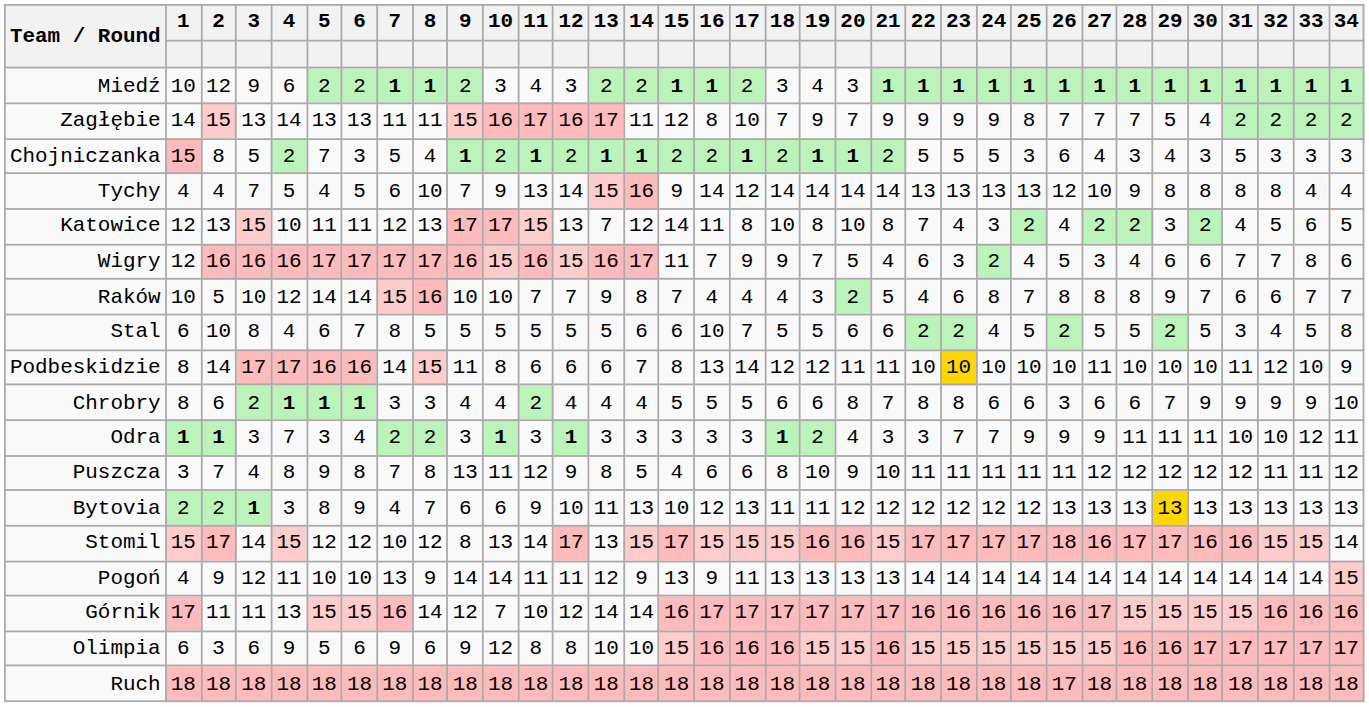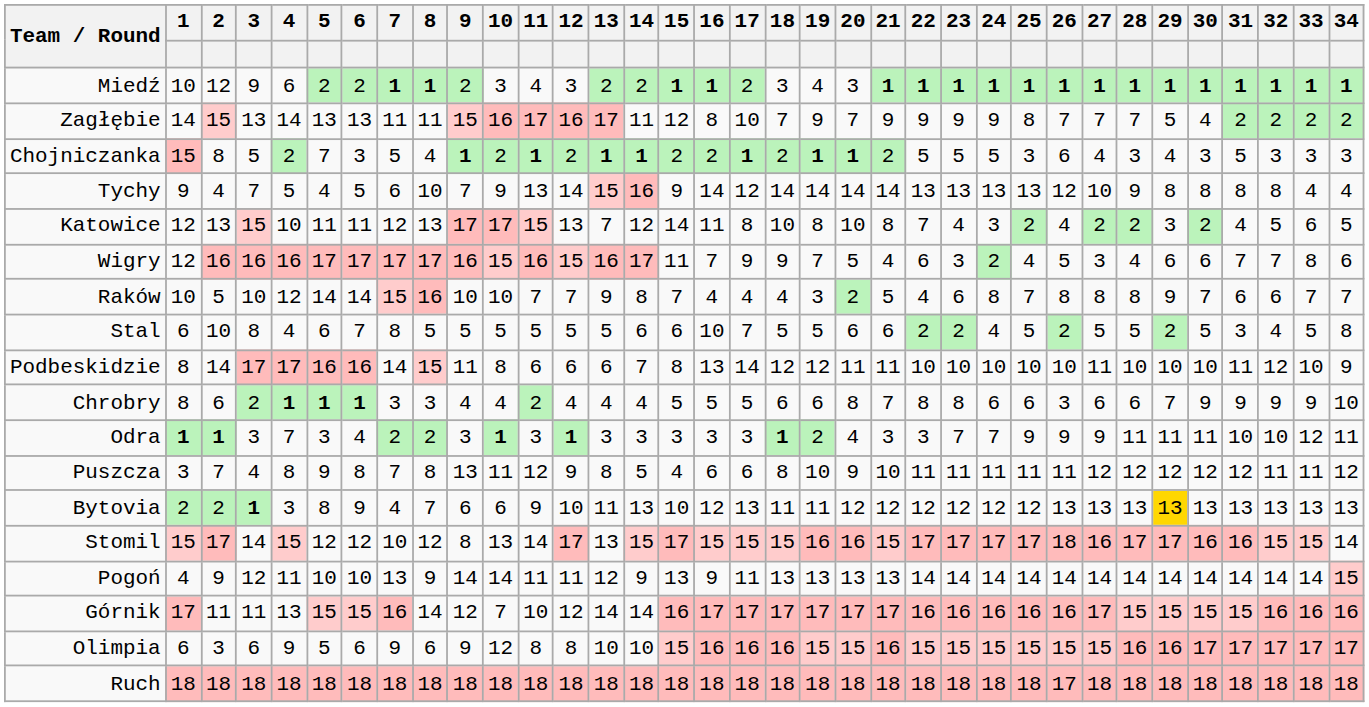 <table class="wikitable sortable" style="text-align: center; font-size: 90%">
 <tr style="background:#EFEFEF">
 <th rowspan=2>Team / Round</th>
 <th>1</th>
 <th>2</th>
 <th>3</th>
 <th>4</th>
 <th>5</th>
 <th>6</th>
 <th>7</th>
 <th>8</th>
 <th>9</th>
 <th>10</th>
 <th>11</th>
 <th>12</th>
 <th>13</th>
 <th>14</th>
 <th>15</th>
 <th>16</th>
 <th>17</th>
 <th>18</th>
 <th>19</th>
 <th>20</th>
 <th>21</th>
 <th>22</th>
 <th>23</th>
 <th>24</th>
 <th>25</th>
 <th>26</th>
 <th>27</th>
 <th>28</th>
 <th>29</th>
 <th>30</th>
 <th>31</th>
 <th>32</th>
 <th>33</th>
 <th>34</th>
 </tr>
 <tr>
 <th height="10"></th>
 <th></th>
 <th></th>
 <th></th>
 <th></th>
 <th></th>
 <th></th>
 <th></th>
 <th></th>
 <th></th>
 <th></th>
 <th></th>
 <th></th>
 <th></th>
 <th></th>
 <th></th>
 <th></th>
 <th></th>
 <th></th>
 <th></th>
 <th></th>
 <th></th>
 <th></th>
 <th></th>
 <th></th>
 <th></th>
 <th></th>
 <th></th>
 <th></th>
 <th></th>
 <th></th>
 <th></th>
 <th></th>
 <th></th>
 </tr>
 <tr>
 <td align="right">Miedź</td>
 <td>10</td>
 <td>12</td>
 <td>9</td>
 <td>6</td>
 <td bgcolor="#BBF3BB">2</td>
 <td bgcolor="#BBF3BB">2</td>
 <td bgcolor="#BBF3BB"><strong>1</strong></td>
 <td bgcolor="#BBF3BB"><strong>1</strong></td>
 <td bgcolor="#BBF3BB">2</td>
 <td>3</td>
 <td>4</td>
 <td>3</td>
 <td bgcolor="#BBF3BB">2</td>
 <td bgcolor="#BBF3BB">2</td>
 <td bgcolor="#BBF3BB"><strong>1</strong></td>
 <td bgcolor="#BBF3BB"><strong>1</strong></td>
 <td bgcolor="#BBF3BB">2</td>
 <td>3</td>
 <td>4</td>
 <td>3</td>
 <td bgcolor="#BBF3BB"><strong>1</strong></td>
 <td bgcolor="#BBF3BB"><strong>1</strong></td>
 <td bgcolor="#BBF3BB"><strong>1</strong></td>
 <td bgcolor="#BBF3BB"><strong>1</strong></td>
 <td bgcolor="#BBF3BB"><strong>1</strong></td>
 <td bgcolor="#BBF3BB"><strong>1</strong></td>
 <td bgcolor="#BBF3BB"><strong>1</strong></td>
 <td bgcolor="#BBF3BB"><strong>1</strong></td>
 <td bgcolor="#BBF3BB"><strong>1</strong></td>
 <td bgcolor="#BBF3BB"><strong>1</strong></td>
 <td bgcolor="#BBF3BB"><strong>1</strong></td>
 <td bgcolor="#BBF3BB"><strong>1</strong></td>
 <td bgcolor="#BBF3BB"><strong>1</strong></td>
 <td bgcolor="#BBF3BB"><strong>1</strong></td>
 </tr>
 <tr>
 <td align="right">Zagłębie</td>
 <td>14</td>
 <td bgcolor="FFCCCC">15</td>
 <td>13</td>
 <td>14</td>
 <td>13</td>
 <td>13</td>
 <td>11</td>
 <td>11</td>
 <td bgcolor="FFCCCC">15</td>
 <td bgcolor="FFBBBB">16</td>
 <td bgcolor="FFBBBB">17</td>
 <td bgcolor="FFBBBB">16</td>
 <td bgcolor="FFBBBB">17</td>
 <td>11</td>
 <td>12</td>
 <td>8</td>
 <td>10</td>
 <td>7</td>
 <td>9</td>
 <td>7</td>
 <td>9</td>
 <td>9</td>
 <td>9</td>
 <td>9</td>
 <td>8</td>
 <td>7</td>
 <td>7</td>
 <td>7</td>
 <td>5</td>
 <td>4</td>
 <td bgcolor="#BBF3BB">2</td>
 <td bgcolor="#BBF3BB">2</td>
 <td bgcolor="#BBF3BB">2</td>
 <td bgcolor="#BBF3BB">2</td>
 </tr>
 <tr>
 <td align="right">Chojniczanka</td>
 <td bgcolor="FFBBBB">15</td>
 <td>8</td>
 <td>5</td>
 <td bgcolor="#BBF3BB">2</td>
 <td>7</td>
 <td>3</td>
 <td>5</td>
 <td>4</td>
 <td bgcolor="#BBF3BB"><strong>1</strong></td>
 <td bgcolor="#BBF3BB">2</td>
 <td bgcolor="#BBF3BB"><strong>1</strong></td>
 <td bgcolor="#BBF3BB">2</td>
 <td bgcolor="#BBF3BB"><strong>1</strong></td>
 <td bgcolor="#BBF3BB"><strong>1</strong></td>
 <td bgcolor="#BBF3BB">2</td>
 <td bgcolor="#BBF3BB">2</td>
 <td bgcolor="#BBF3BB"><strong>1</strong></td>
 <td bgcolor="#BBF3BB">2</td>
 <td bgcolor="#BBF3BB"><strong>1</strong></td>
 <td bgcolor="#BBF3BB"><strong>1</strong></td>
 <td bgcolor="#BBF3BB">2</td>
 <td>5</td>
 <td>5</td>
 <td>5</td>
 <td>3</td>
 <td>6</td>
 <td>4</td>
 <td>3</td>
 <td>4</td>
 <td>3</td>
 <td>5</td>
 <td>3</td>
 <td>3</td>
 <td>3</td>
 </tr>
 <tr>
 <td align="right">Tychy</td>
-<td>4</td>
+<td>9</td>
 <td>4</td>
 <td>7</td>
 <td>5</td>
 <td>4</td>
 <td>5</td>
 <td>6</td>
 <td>10</td>
 <td>7</td>
 <td>9</td>
 <td>13</td>
 <td>14</td>
 <td bgcolor="FFCCCC">15</td>
 <td bgcolor="FFBBBB">16</td>
 <td>9</td>
 <td>14</td>
 <td>12</td>
 <td>14</td>
 <td>14</td>
 <td>14</td>
 <td>14</td>
 <td>13</td>
 <td>13</td>
 <td>13</td>
 <td>13</td>
 <td>12</td>
 <td>10</td>
 <td>9</td>
 <td>8</td>
 <td>8</td>
 <td>8</td>
 <td>8</td>
 <td>4</td>
 <td>4</td>
 </tr>
 <tr>
 <td align="right">Katowice</td>
 <td>12</td>
 <td>13</td>
 <td bgcolor="FFCCCC">15</td>
 <td>10</td>
 <td>11</td>
 <td>11</td>
 <td>12</td>
 <td>13</td>
 <td bgcolor="FFBBBB">17</td>
 <td bgcolor="FFBBBB">17</td>
 <td bgcolor="FFCCCC">15</td>
 <td>13</td>
 <td>7</td>
 <td>12</td>
 <td>14</td>
 <td>11</td>
 <td>8</td>
 <td>10</td>
 <td>8</td>
 <td>10</td>
 <td>8</td>
 <td>7</td>
 <td>4</td>
 <td>3</td>
 <td bgcolor="#BBF3BB">2</td>
 <td>4</td>
 <td bgcolor="#BBF3BB">2</td>
 <td bgcolor="#BBF3BB">2</td>
 <td>3</td>
 <td bgcolor="#BBF3BB">2</td>
 <td>4</td>
 <td>5</td>
 <td>6</td>
 <td>5</td>
 </tr>
 <tr>
 <td align="right">Wigry</td>
 <td>12</td>
 <td bgcolor="FFBBBB">16</td>
 <td bgcolor="FFBBBB">16</td>
 <td bgcolor="FFBBBB">16</td>
 <td bgcolor="FFBBBB">17</td>
 <td bgcolor="FFBBBB">17</td>
 <td bgcolor="FFBBBB">17</td>
 <td bgcolor="FFBBBB">17</td>
 <td bgcolor="FFBBBB">16</td>
 <td bgcolor="FFCCCC">15</td>
 <td bgcolor="FFBBBB">16</td>
 <td bgcolor="FFCCCC">15</td>
 <td bgcolor="FFBBBB">16</td>
 <td bgcolor="FFBBBB">17</td>
 <td>11</td>
 <td>7</td>
 <td>9</td>
 <td>9</td>
 <td>7</td>
 <td>5</td>
 <td>4</td>
 <td>6</td>
 <td>3</td>
 <td bgcolor="#BBF3BB">2</td>
 <td>4</td>
 <td>5</td>
 <td>3</td>
 <td>4</td>
 <td>6</td>
 <td>6</td>
 <td>7</td>
 <td>7</td>
 <td>8</td>
 <td>6</td>
 </tr>
 <tr>
 <td align="right">Raków</td>
 <td>10</td>
 <td>5</td>
 <td>10</td>
 <td>12</td>
 <td>14</td>
 <td>14</td>
 <td bgcolor="FFCCCC">15</td>
 <td bgcolor="FFBBBB">16</td>
 <td>10</td>
 <td>10</td>
 <td>7</td>
 <td>7</td>
 <td>9</td>
 <td>8</td>
 <td>7</td>
 <td>4</td>
 <td>4</td>
 <td>4</td>
 <td>3</td>
 <td bgcolor="#BBF3BB">2</td>
 <td>5</td>
 <td>4</td>
 <td>6</td>
 <td>8</td>
 <td>7</td>
 <td>8</td>
 <td>8</td>
 <td>8</td>
 <td>9</td>
 <td>7</td>
 <td>6</td>
 <td>6</td>
 <td>7</td>
 <td>7</td>
 </tr>
 <tr>
 <td align="right">Stal</td>
 <td>6</td>
 <td>10</td>
 <td>8</td>
 <td>4</td>
 <td>6</td>
 <td>7</td>
 <td>8</td>
 <td>5</td>
 <td>5</td>
 <td>5</td>
 <td>5</td>
 <td>5</td>
 <td>5</td>
 <td>6</td>
 <td>6</td>
 <td>10</td>
 <td>7</td>
 <td>5</td>
 <td>5</td>
 <td>6</td>
 <td>6</td>
 <td bgcolor="#BBF3BB">2</td>
 <td bgcolor="#BBF3BB">2</td>
 <td>4</td>
 <td>5</td>
 <td bgcolor="#BBF3BB">2</td>
 <td>5</td>
 <td>5</td>
 <td bgcolor="#BBF3BB">2</td>
 <td>5</td>
 <td>3</td>
 <td>4</td>
 <td>5</td>
 <td>8</td>
 </tr>
 <tr>
 <td align="right">Podbeskidzie</td>
 <td>8</td>
 <td>14</td>
 <td bgcolor="FFBBBB">17</td>
 <td bgcolor="FFBBBB">17</td>
 <td bgcolor="FFBBBB">16</td>
 <td bgcolor="FFBBBB">16</td>
 <td>14</td>
 <td bgcolor="FFCCCC">15</td>
 <td>11</td>
 <td>8</td>
 <td>6</td>
 <td>6</td>
 <td>6</td>
 <td>7</td>
 <td>8</td>
 <td>13</td>
 <td>14</td>
 <td>12</td>
 <td>12</td>
 <td>11</td>
 <td>11</td>
 <td>10</td>
-<td style="background: gold;">10</td>
+<td>10</td>
 <td>10</td>
 <td>10</td>
 <td>10</td>
 <td>11</td>
 <td>10</td>
 <td>10</td>
 <td>10</td>
 <td>11</td>
 <td>12</td>
 <td>10</td>
 <td>9</td>
 </tr>
 <tr>
 <td align="right">Chrobry</td>
 <td>8</td>
 <td>6</td>
 <td bgcolor="#BBF3BB">2</td>
 <td bgcolor="#BBF3BB"><strong>1</strong></td>
 <td bgcolor="#BBF3BB"><strong>1</strong></td>
 <td bgcolor="#BBF3BB"><strong>1</strong></td>
 <td>3</td>
 <td>3</td>
 <td>4</td>
 <td>4</td>
 <td bgcolor="#BBF3BB">2</td>
 <td>4</td>
 <td>4</td>
 <td>4</td>
 <td>5</td>
 <td>5</td>
 <td>5</td>
 <td>6</td>
 <td>6</td>
 <td>8</td>
 <td>7</td>
 <td>8</td>
 <td>8</td>
 <td>6</td>
 <td>6</td>
 <td>3</td>
 <td>6</td>
 <td>6</td>
 <td>7</td>
 <td>9</td>
 <td>9</td>
 <td>9</td>
 <td>9</td>
 <td>10</td>
 </tr>
 <tr>
 <td align="right">Odra</td>
 <td bgcolor="#BBF3BB"><strong>1</strong></td>
 <td bgcolor="#BBF3BB"><strong>1</strong></td>
 <td>3</td>
 <td>7</td>
 <td>3</td>
 <td>4</td>
 <td bgcolor="#BBF3BB">2</td>
 <td bgcolor="#BBF3BB">2</td>
 <td>3</td>
 <td bgcolor="#BBF3BB"><strong>1</strong></td>
 <td>3</td>
 <td bgcolor="#BBF3BB"><strong>1</strong></td>
 <td>3</td>
 <td>3</td>
 <td>3</td>
 <td>3</td>
 <td>3</td>
 <td bgcolor="#BBF3BB"><strong>1</strong></td>
 <td bgcolor="#BBF3BB">2</td>
 <td>4</td>
 <td>3</td>
 <td>3</td>
 <td>7</td>
 <td>7</td>
 <td>9</td>
 <td>9</td>
 <td>9</td>
 <td>11</td>
 <td>11</td>
 <td>11</td>
 <td>10</td>
 <td>10</td>
 <td>12</td>
 <td>11</td>
 </tr>
 <tr>
 <td align="right">Puszcza</td>
 <td>3</td>
 <td>7</td>
 <td>4</td>
 <td>8</td>
 <td>9</td>
 <td>8</td>
 <td>7</td>
 <td>8</td>
 <td>13</td>
 <td>11</td>
 <td>12</td>
 <td>9</td>
 <td>8</td>
 <td>5</td>
 <td>4</td>
 <td>6</td>
 <td>6</td>
 <td>8</td>
 <td>10</td>
 <td>9</td>
 <td>10</td>
 <td>11</td>
 <td>11</td>
 <td>11</td>
 <td>11</td>
 <td>11</td>
 <td>12</td>
 <td>12</td>
 <td>12</td>
 <td>12</td>
 <td>12</td>
 <td>11</td>
 <td>11</td>
 <td>12</td>
 </tr>
 <tr>
 <td align="right">Bytovia</td>
 <td bgcolor="#BBF3BB">2</td>
 <td bgcolor="#BBF3BB">2</td>
 <td bgcolor="#BBF3BB"><strong>1</strong></td>
 <td>3</td>
 <td>8</td>
 <td>9</td>
 <td>4</td>
 <td>7</td>
 <td>6</td>
 <td>6</td>
 <td>9</td>
 <td>10</td>
 <td>11</td>
 <td>13</td>
 <td>10</td>
 <td>12</td>
 <td>13</td>
 <td>11</td>
 <td>11</td>
 <td>12</td>
 <td>12</td>
 <td>12</td>
 <td>12</td>
 <td>12</td>
 <td>12</td>
 <td>13</td>
 <td>13</td>
 <td>13</td>
 <td style="background: gold;">13</td>
 <td>13</td>
 <td>13</td>
 <td>13</td>
 <td>13</td>
 <td>13</td>
 </tr>
 <tr>
 <td align="right">Stomil</td>
 <td bgcolor="FFCCCC">15</td>
 <td bgcolor="FFBBBB">17</td>
 <td>14</td>
 <td bgcolor="FFCCCC">15</td>
 <td>12</td>
 <td>12</td>
 <td>10</td>
 <td>12</td>
 <td>8</td>
 <td>13</td>
 <td>14</td>
 <td bgcolor="FFBBBB">17</td>
 <td>13</td>
 <td bgcolor="FFCCCC">15</td>
 <td bgcolor="FFBBBB">17</td>
 <td bgcolor="FFCCCC">15</td>
 <td bgcolor="FFCCCC">15</td>
 <td bgcolor="FFCCCC">15</td>
 <td bgcolor="FFBBBB">16</td>
 <td bgcolor="FFBBBB">16</td>
 <td bgcolor="FFCCCC">15</td>
 <td bgcolor="FFBBBB">17</td>
 <td bgcolor="FFBBBB">17</td>
 <td bgcolor="FFBBBB">17</td>
 <td bgcolor="FFBBBB">17</td>
 <td bgcolor="FFBBBB">18</td>
 <td bgcolor="FFBBBB">16</td>
 <td bgcolor="FFBBBB">17</td>
 <td bgcolor="FFBBBB">17</td>
 <td bgcolor="FFBBBB">16</td>
 <td bgcolor="FFBBBB">16</td>
 <td bgcolor="FFCCCC">15</td>
 <td bgcolor="FFCCCC">15</td>
 <td>14</td>
 </tr>
 <tr>
 <td align="right">Pogoń</td>
 <td>4</td>
 <td>9</td>
 <td>12</td>
 <td>11</td>
 <td>10</td>
 <td>10</td>
 <td>13</td>
 <td>9</td>
 <td>14</td>
 <td>14</td>
 <td>11</td>
 <td>11</td>
 <td>12</td>
 <td>9</td>
 <td>13</td>
 <td>9</td>
 <td>11</td>
 <td>13</td>
 <td>13</td>
 <td>13</td>
 <td>13</td>
 <td>14</td>
 <td>14</td>
 <td>14</td>
 <td>14</td>
 <td>14</td>
 <td>14</td>
 <td>14</td>
 <td>14</td>
 <td>14</td>
 <td>14</td>
 <td>14</td>
 <td>14</td>
 <td bgcolor="FFCCCC">15</td>
 </tr>
 <tr>
 <td align="right">Górnik</td>
 <td bgcolor="FFBBBB">17</td>
 <td>11</td>
 <td>11</td>
 <td>13</td>
 <td bgcolor="FFCCCC">15</td>
 <td bgcolor="FFCCCC">15</td>
 <td bgcolor="FFBBBB">16</td>
 <td>14</td>
 <td>12</td>
 <td>7</td>
 <td>10</td>
 <td>12</td>
 <td>14</td>
 <td>14</td>
 <td bgcolor="FFBBBB">16</td>
 <td bgcolor="FFBBBB">17</td>
 <td bgcolor="FFBBBB">17</td>
 <td bgcolor="FFBBBB">17</td>
 <td bgcolor="FFBBBB">17</td>
 <td bgcolor="FFBBBB">17</td>
 <td bgcolor="FFBBBB">17</td>
 <td bgcolor="FFBBBB">16</td>
 <td bgcolor="FFBBBB">16</td>
 <td bgcolor="FFBBBB">16</td>
 <td bgcolor="FFBBBB">16</td>
 <td bgcolor="FFBBBB">16</td>
 <td bgcolor="FFBBBB">17</td>
 <td bgcolor="FFCCCC">15</td>
 <td bgcolor="FFCCCC">15</td>
 <td bgcolor="FFCCCC">15</td>
 <td bgcolor="FFCCCC">15</td>
 <td bgcolor="FFBBBB">16</td>
 <td bgcolor="FFBBBB">16</td>
 <td bgcolor="FFBBBB">16</td>
 </tr>
 <tr>
 <td align="right">Olimpia</td>
 <td>6</td>
 <td>3</td>
 <td>6</td>
 <td>9</td>
 <td>5</td>
 <td>6</td>
 <td>9</td>
 <td>6</td>
 <td>9</td>
 <td>12</td>
 <td>8</td>
 <td>8</td>
 <td>10</td>
 <td>10</td>
 <td bgcolor="FFCCCC">15</td>
 <td bgcolor="FFBBBB">16</td>
 <td bgcolor="FFBBBB">16</td>
 <td bgcolor="FFBBBB">16</td>
 <td bgcolor="FFCCCC">15</td>
 <td bgcolor="FFCCCC">15</td>
 <td bgcolor="FFBBBB">16</td>
 <td bgcolor="FFCCCC">15</td>
 <td bgcolor="FFCCCC">15</td>
 <td bgcolor="FFCCCC">15</td>
 <td bgcolor="FFCCCC">15</td>
 <td bgcolor="FFCCCC">15</td>
 <td bgcolor="FFCCCC">15</td>
 <td bgcolor="FFBBBB">16</td>
 <td bgcolor="FFBBBB">16</td>
 <td bgcolor="FFBBBB">17</td>
 <td bgcolor="FFBBBB">17</td>
 <td bgcolor="FFBBBB">17</td>
 <td bgcolor="FFBBBB">17</td>
 <td bgcolor="FFBBBB">17</td>
 </tr>
 <tr>
 <td align="right">Ruch</td>
 <td bgcolor="FFBBBB">18</td>
 <td bgcolor="FFBBBB">18</td>
 <td bgcolor="FFBBBB">18</td>
 <td bgcolor="FFBBBB">18</td>
 <td bgcolor="FFBBBB">18</td>
 <td bgcolor="FFBBBB">18</td>
 <td bgcolor="FFBBBB">18</td>
 <td bgcolor="FFBBBB">18</td>
 <td bgcolor="FFBBBB">18</td>
 <td bgcolor="FFBBBB">18</td>
 <td bgcolor="FFBBBB">18</td>
 <td bgcolor="FFBBBB">18</td>
 <td bgcolor="FFBBBB">18</td>
 <td bgcolor="FFBBBB">18</td>
 <td bgcolor="FFBBBB">18</td>
 <td bgcolor="FFBBBB">18</td>
 <td bgcolor="FFBBBB">18</td>
 <td bgcolor="FFBBBB">18</td>
 <td bgcolor="FFBBBB">18</td>
 <td bgcolor="FFBBBB">18</td>
 <td bgcolor="FFBBBB">18</td>
 <td bgcolor="FFBBBB">18</td>
 <td bgcolor="FFBBBB">18</td>
 <td bgcolor="FFBBBB">18</td>
 <td bgcolor="FFBBBB">18</td>
 <td bgcolor="FFBBBB">17</td>
 <td bgcolor="FFBBBB">18</td>
 <td bgcolor="FFBBBB">18</td>
 <td bgcolor="FFBBBB">18</td>
 <td bgcolor="FFBBBB">18</td>
 <td bgcolor="FFBBBB">18</td>
 <td bgcolor="FFBBBB">18</td>
 <td bgcolor="FFBBBB">18</td>
 <td bgcolor="FFBBBB">18</td>
 </tr>
 </table>
